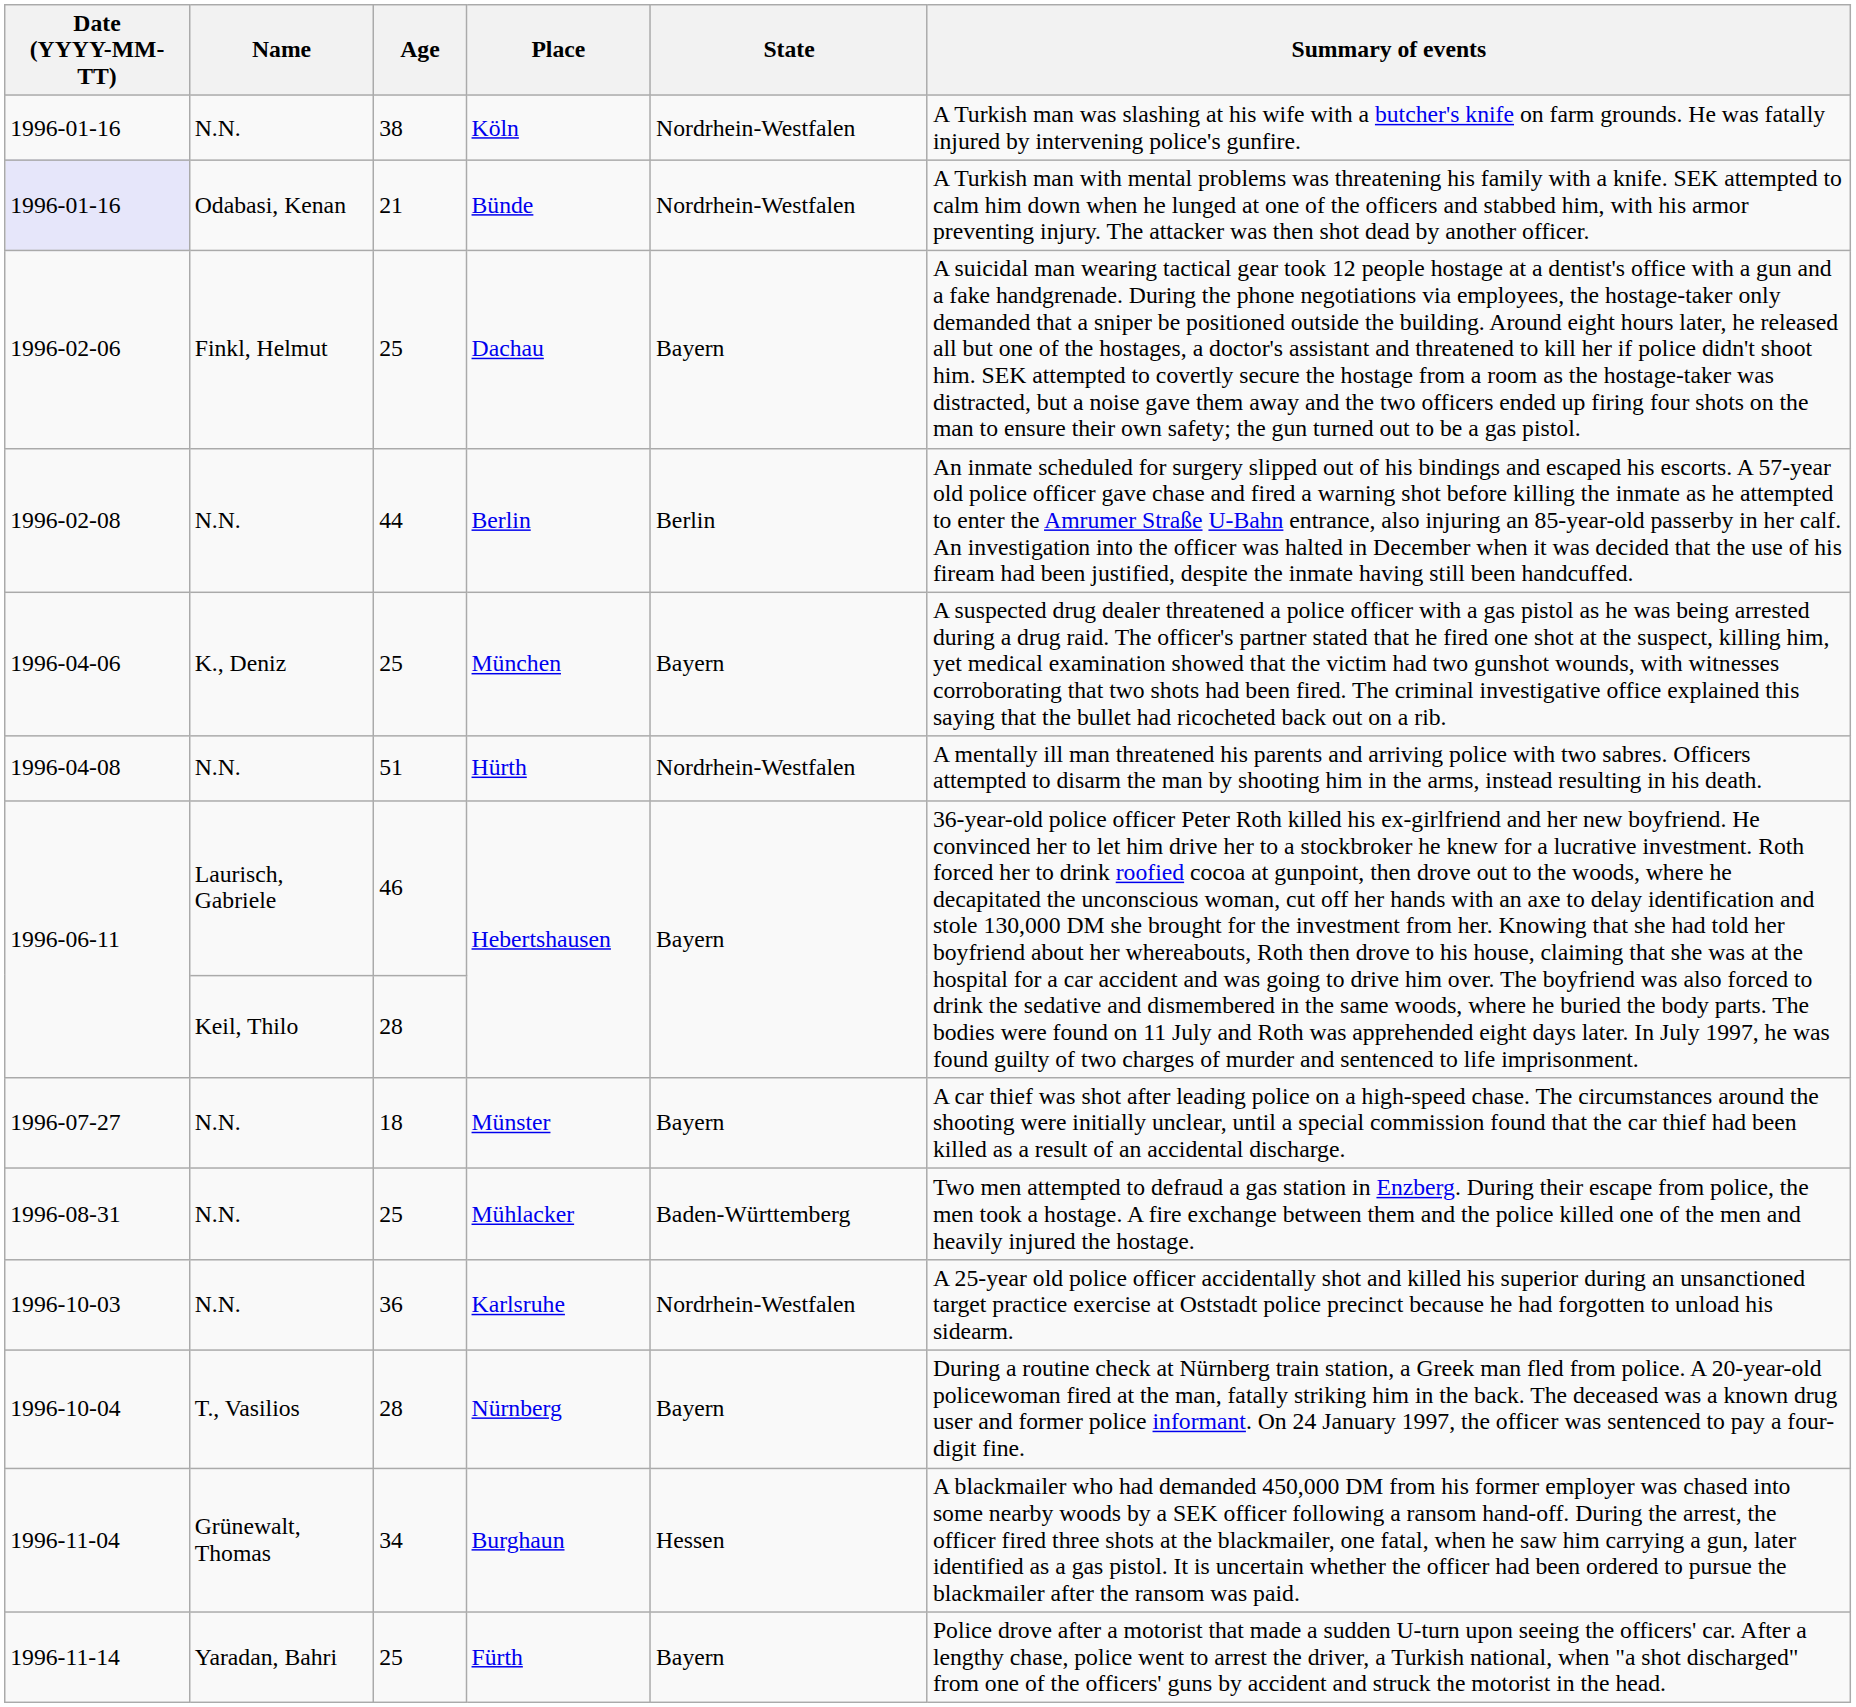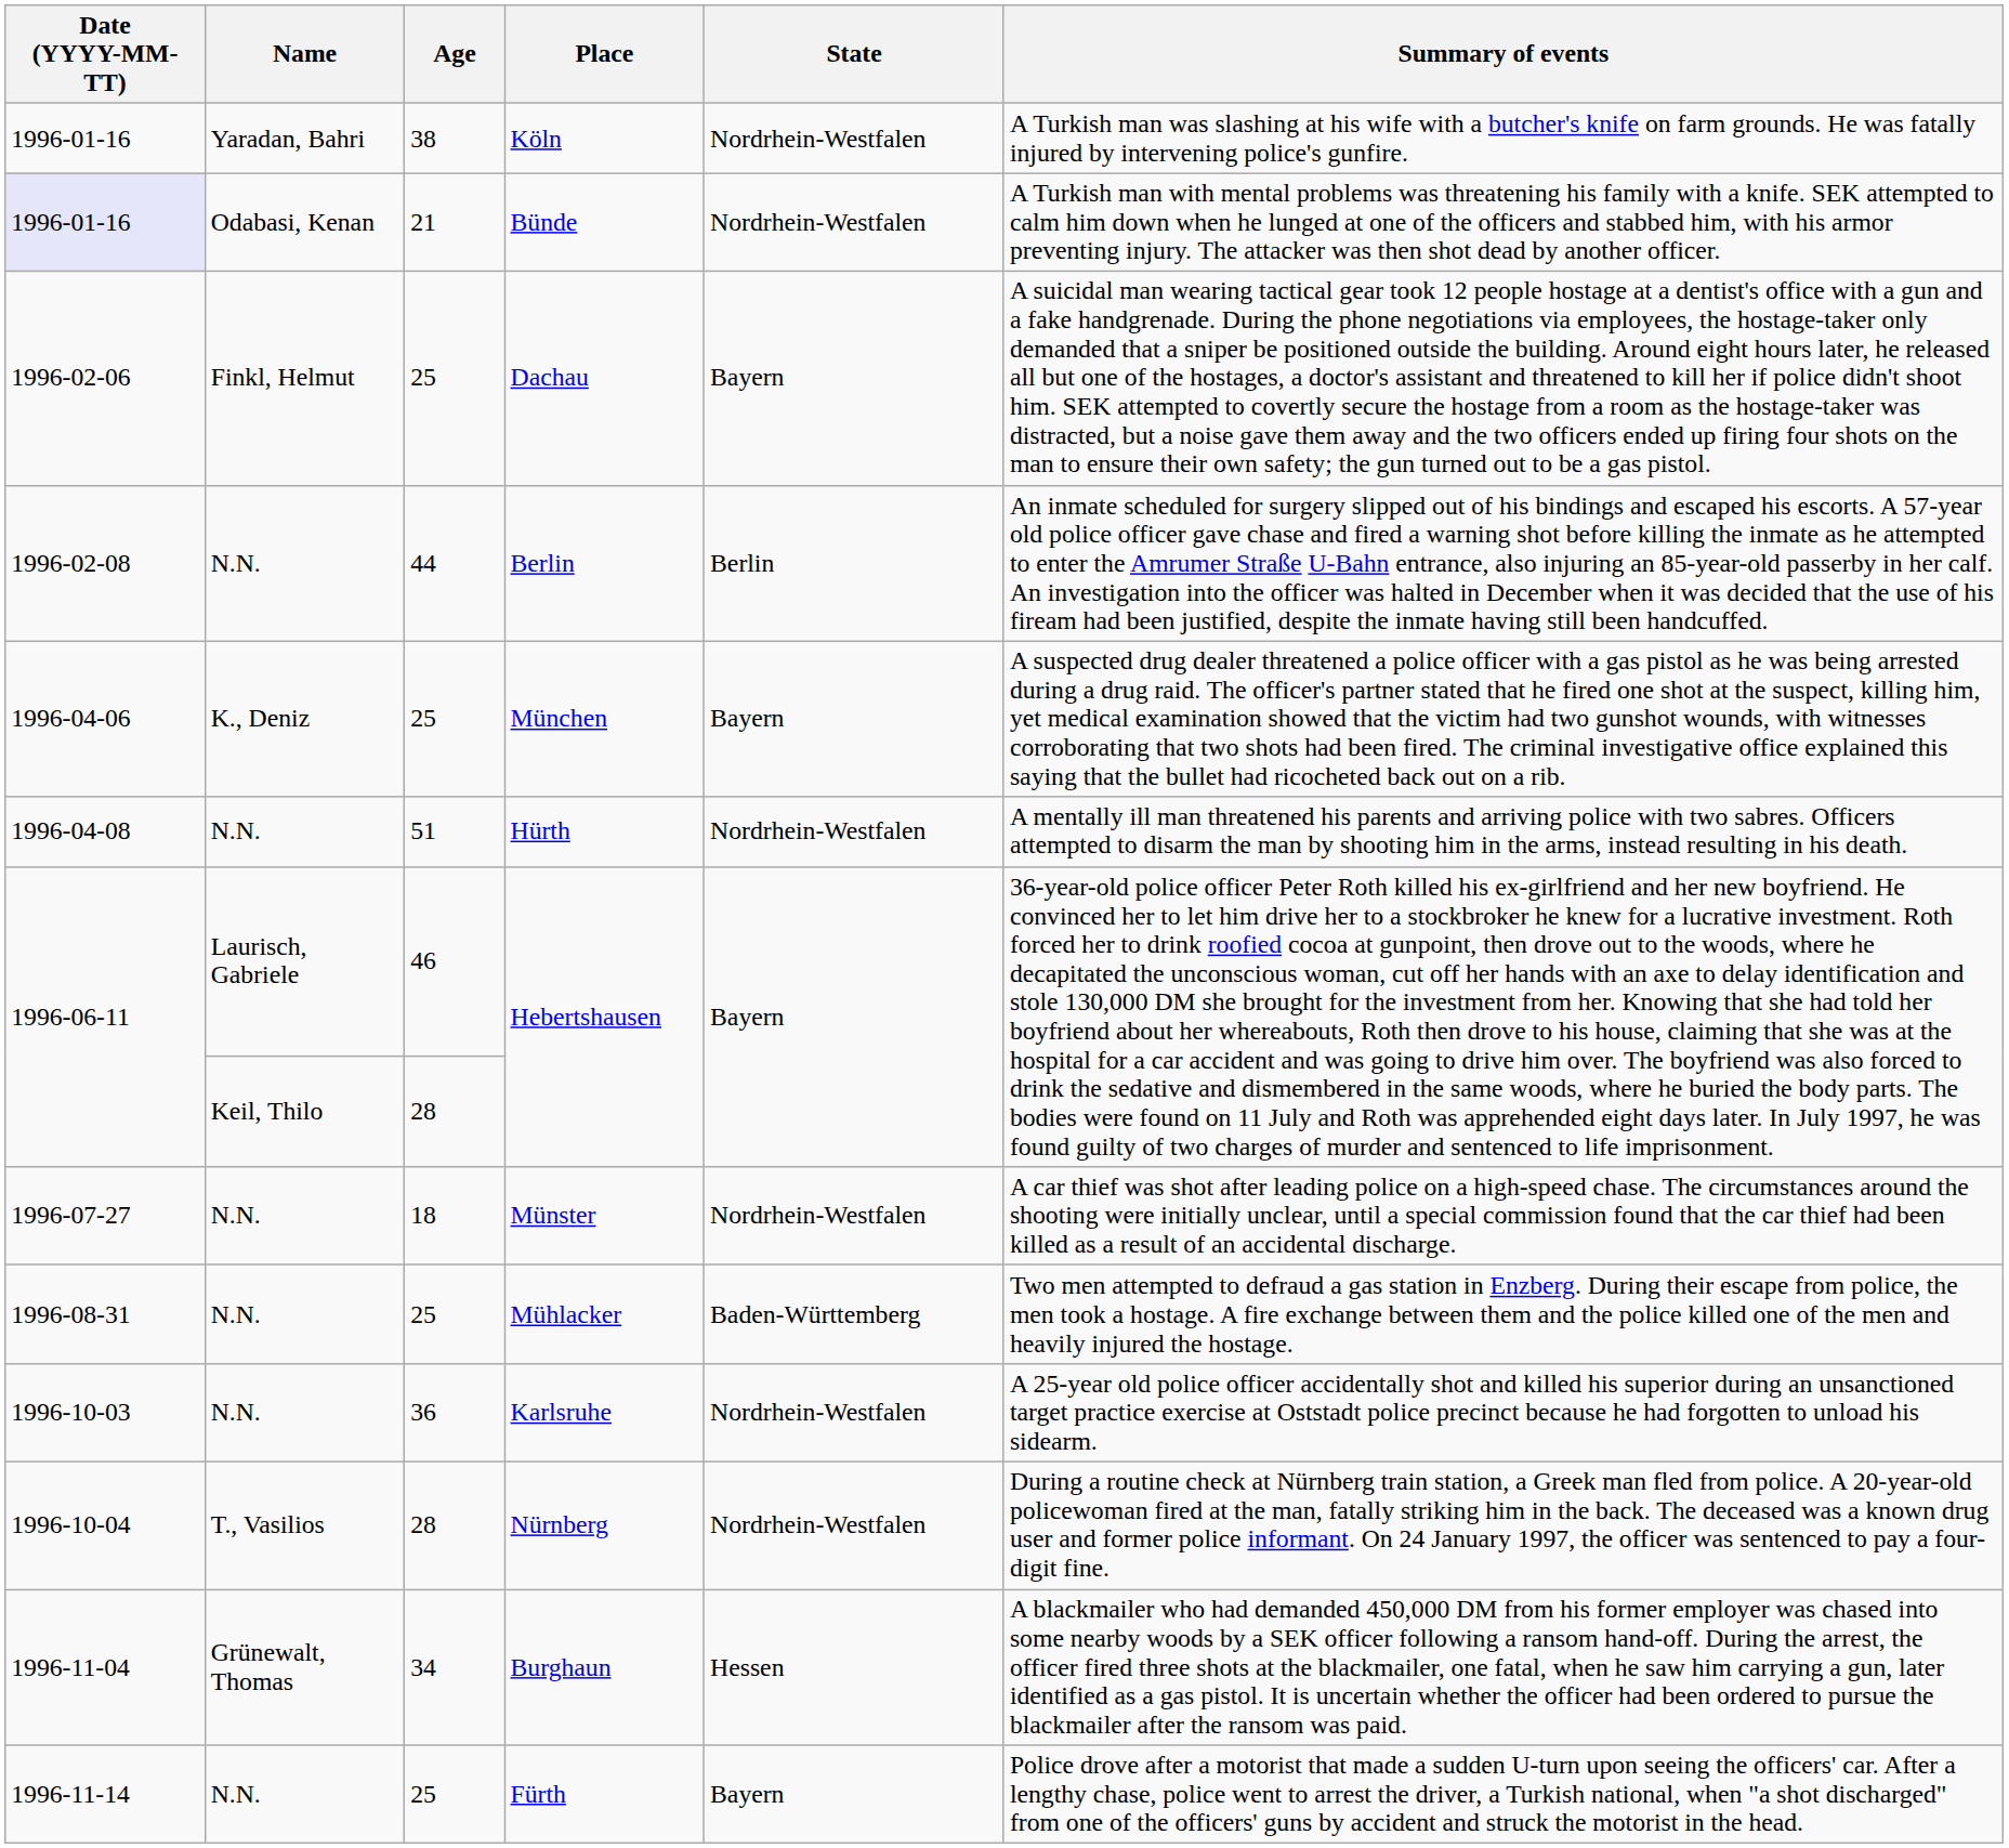 <table class="wikitable sortable static-row-numbers static-row-header-text">
 <tr>
 <th style="width:10%;">Date<br>(YYYY-MM-TT)</th>
 <th style="width:10%;">Name</th>
 <th style="width:5%;">Age</th>
 <th style="width:10%;">Place</th>
 <th style="width:15%;">State</th>
 <th style="width:50%;">Summary of events</th>
 </tr>
 <tr>
 <td>1996-01-16</td>
-<td>N.N.</td>
+<td>Yaradan, Bahri</td>
 <td>38</td>
 <td><a href='#'>Köln</a></td>
 <td>Nordrhein-Westfalen</td>
 <td>A Turkish man was slashing at his wife with a <a href='#'>butcher's knife</a> on farm grounds. He was fatally injured by intervening police's gunfire.</td>
 </tr>
 <tr>
 <td style="background: lavender;">1996-01-16</td>
 <td>Odabasi, Kenan</td>
 <td>21</td>
 <td><a href='#'>Bünde</a></td>
 <td>Nordrhein-Westfalen</td>
 <td>A Turkish man with mental problems was threatening his family with a knife. SEK attempted to calm him down when he lunged at one of the officers and stabbed him, with his armor preventing injury. The attacker was then shot dead by another officer.</td>
 </tr>
 <tr>
 <td>1996-02-06</td>
 <td>Finkl, Helmut</td>
 <td>25</td>
 <td><a href='#'>Dachau</a></td>
 <td>Bayern</td>
 <td>A suicidal man wearing tactical gear took 12 people hostage at a dentist's office with a gun and a fake handgrenade. During the phone negotiations via employees, the hostage-taker only demanded that a sniper be positioned outside the building. Around eight hours later, he released all but one of the hostages, a doctor's assistant and threatened to kill her if police didn't shoot him. SEK attempted to covertly secure the hostage from a room as the hostage-taker was distracted, but a noise gave them away and the two officers ended up firing four shots on the man to ensure their own safety; the gun turned out to be a gas pistol.</td>
 </tr>
 <tr>
 <td>1996-02-08</td>
 <td>N.N.</td>
 <td>44</td>
 <td><a href='#'>Berlin</a></td>
 <td>Berlin</td>
 <td>An inmate scheduled for surgery slipped out of his bindings and escaped his escorts. A 57-year old police officer gave chase and fired a warning shot before killing the inmate as he attempted to enter the <a href='#'>Amrumer Straße</a> <a href='#'>U-Bahn</a> entrance, also injuring an 85-year-old passerby in her calf. An investigation into the officer was halted in December when it was decided that the use of his fiream had been justified, despite the inmate having still been handcuffed.</td>
 </tr>
 <tr>
 <td>1996-04-06</td>
 <td>K., Deniz</td>
 <td>25</td>
 <td><a href='#'>München</a></td>
 <td>Bayern</td>
 <td>A suspected drug dealer threatened a police officer with a gas pistol as he was being arrested during a drug raid. The officer's partner stated that he fired one shot at the suspect, killing him, yet medical examination showed that the victim had two gunshot wounds, with witnesses corroborating that two shots had been fired. The criminal investigative office explained this saying that the bullet had ricocheted back out on a rib.</td>
 </tr>
 <tr>
 <td>1996-04-08</td>
 <td>N.N.</td>
 <td>51</td>
 <td><a href='#'>Hürth</a></td>
 <td>Nordrhein-Westfalen</td>
 <td>A mentally ill man threatened his parents and arriving police with two sabres. Officers attempted to disarm the man by shooting him in the arms, instead resulting in his death.</td>
 </tr>
 <tr>
 <td rowspan=2>1996-06-11</td>
 <td>Laurisch, Gabriele</td>
 <td>46</td>
 <td rowspan=2><a href='#'>Hebertshausen</a></td>
 <td rowspan=2>Bayern</td>
 <td rowspan=2>36-year-old police officer Peter Roth killed his ex-girlfriend and her new boyfriend. He convinced her to let him drive her to a stockbroker he knew for a lucrative investment. Roth forced her to drink <a href='#'>roofied</a> cocoa at gunpoint, then drove out to the woods, where he decapitated the unconscious woman, cut off her hands with an axe to delay identification and stole 130,000 DM she brought for the investment from her. Knowing that she had told her boyfriend about her whereabouts, Roth then drove to his house, claiming that she was at the hospital for a car accident and was going to drive him over. The boyfriend was also forced to drink the sedative and dismembered in the same woods, where he buried the body parts. The bodies were found on 11 July and Roth was apprehended eight days later. In July 1997, he was found guilty of two charges of murder and sentenced to life imprisonment.</td>
 </tr>
 <tr>
 <td>Keil, Thilo</td>
 <td>28</td>
 </tr>
 <tr>
 <td>1996-07-27</td>
 <td>N.N.</td>
 <td>18</td>
 <td><a href='#'>Münster</a></td>
-<td>Bayern</td>
+<td>Nordrhein-Westfalen</td>
 <td>A car thief was shot after leading police on a high-speed chase. The circumstances around the shooting were initially unclear, until a special commission found that the car thief had been killed as a result of an accidental discharge.</td>
 </tr>
 <tr>
 <td>1996-08-31</td>
 <td>N.N.</td>
 <td>25</td>
 <td><a href='#'>Mühlacker</a></td>
 <td>Baden-Württemberg</td>
 <td>Two men attempted to defraud a gas station in <a href='#'>Enzberg</a>. During their escape from police, the men took a hostage. A fire exchange between them and the police killed one of the men and heavily injured the hostage.</td>
 </tr>
 <tr>
 <td>1996-10-03</td>
 <td>N.N.</td>
 <td>36</td>
 <td><a href='#'>Karlsruhe</a></td>
 <td>Nordrhein-Westfalen</td>
 <td>A 25-year old police officer accidentally shot and killed his superior during an unsanctioned target practice exercise at Oststadt police precinct because he had forgotten to unload his sidearm.</td>
 </tr>
 <tr>
 <td>1996-10-04</td>
 <td>T., Vasilios</td>
 <td>28</td>
 <td><a href='#'>Nürnberg</a></td>
-<td>Bayern</td>
+<td>Nordrhein-Westfalen</td>
 <td>During a routine check at Nürnberg train station, a Greek man fled from police. A 20-year-old policewoman fired at the man, fatally striking him in the back. The deceased was a known drug user and former police <a href='#'>informant</a>. On 24 January 1997, the officer was sentenced to pay a four-digit fine.</td>
 </tr>
 <tr>
 <td>1996-11-04</td>
 <td>Grünewalt, Thomas</td>
 <td>34</td>
 <td><a href='#'>Burghaun</a></td>
 <td>Hessen</td>
 <td>A blackmailer who had demanded 450,000 DM from his former employer was chased into some nearby woods by a SEK officer following a ransom hand-off. During the arrest, the officer fired three shots at the blackmailer, one fatal, when he saw him carrying a gun, later identified as a gas pistol. It is uncertain whether the officer had been ordered to pursue the blackmailer after the ransom was paid.</td>
 </tr>
 <tr>
 <td>1996-11-14</td>
-<td>Yaradan, Bahri</td>
+<td>N.N.</td>
 <td>25</td>
 <td><a href='#'>Fürth</a></td>
 <td>Bayern</td>
 <td>Police drove after a motorist that made a sudden U-turn upon seeing the officers' car. After a lengthy chase, police went to arrest the driver, a Turkish national, when "a shot discharged" from one of the officers' guns by accident and struck the motorist in the head.</td>
 </tr>
 </table>
